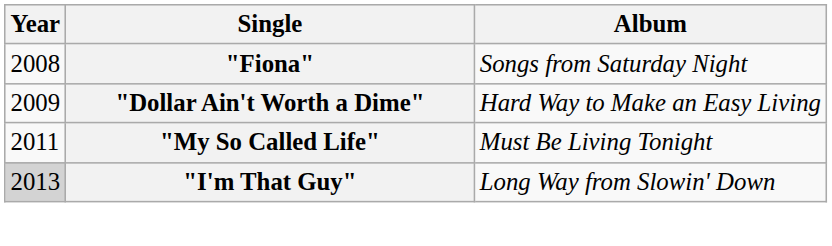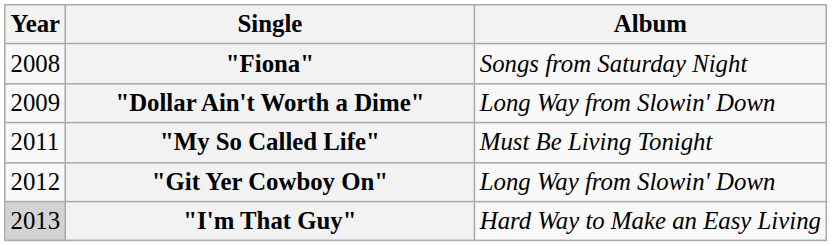 <table class="wikitable plainrowheaders">
 <tr>
 <th>Year</th>
 <th style="width:16em;">Single</th>
 <th>Album</th>
 </tr>
 <tr>
 <td>2008</td>
 <th scope="row">"Fiona"</th>
 <td><em>Songs from Saturday Night</em></td>
 </tr>
 <tr>
 <td>2009</td>
 <th scope="row">"Dollar Ain't Worth a Dime"</th>
-<td><em>Hard Way to Make an Easy Living</em></td>
+<td><em>Long Way from Slowin' Down</em></td>
 </tr>
 <tr>
 <td>2011</td>
 <th scope="row">"My So Called Life"</th>
 <td><em>Must Be Living Tonight</em></td>
 </tr>
 <tr>
+<td>2012</td>
+<th scope="row">"Git Yer Cowboy On"</th>
+<td><em>Long Way from Slowin' Down</em></td>
+</tr>
+<tr>
 <td style="background: lightgrey;">2013</td>
 <th scope="row">"I'm That Guy"</th>
-<td><em>Long Way from Slowin' Down</em></td>
+<td><em>Hard Way to Make an Easy Living</em></td>
 </tr>
 </table>
